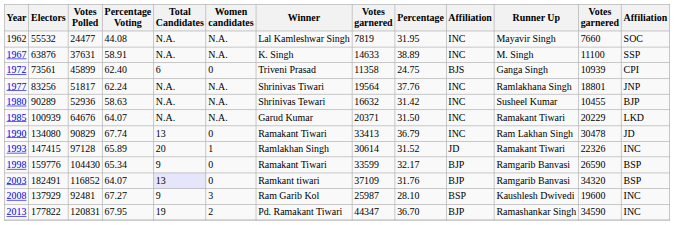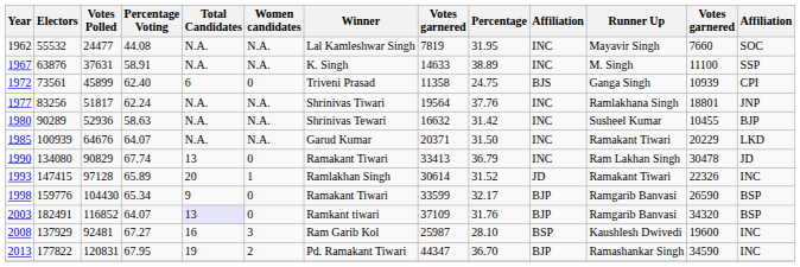 <table class="wikitable">
 <tr>
 <th>Year</th>
 <th>Electors</th>
 <th>Votes<br>Polled</th>
 <th>Percentage<br>Voting</th>
 <th>Total<br>Candidates</th>
 <th>Women<br>candidates</th>
 <th>Winner</th>
 <th>Votes<br>garnered</th>
 <th>Percentage</th>
 <th>Affiliation</th>
 <th>Runner Up</th>
 <th>Votes<br>garnered</th>
 <th>Affiliation</th>
 </tr>
 <tr>
 <td>1962</td>
 <td>55532</td>
 <td>24477</td>
 <td>44.08</td>
 <td>N.A.</td>
 <td>N.A.</td>
 <td>Lal Kamleshwar Singh</td>
 <td>7819</td>
 <td>31.95</td>
 <td>INC</td>
 <td>Mayavir Singh</td>
 <td>7660</td>
 <td>SOC</td>
 </tr>
 <tr>
 <td><a href='#'>1967</a></td>
 <td>63876</td>
 <td>37631</td>
 <td>58.91</td>
 <td>N.A.</td>
 <td>N.A.</td>
 <td>K. Singh</td>
 <td>14633</td>
 <td>38.89</td>
 <td>INC</td>
 <td>M. Singh</td>
 <td>11100</td>
 <td>SSP</td>
 </tr>
 <tr>
 <td><a href='#'>1972</a></td>
 <td>73561</td>
 <td>45899</td>
 <td>62.40</td>
 <td>6</td>
 <td>0</td>
 <td>Triveni Prasad</td>
 <td>11358</td>
 <td>24.75</td>
 <td>BJS</td>
 <td>Ganga Singh</td>
 <td>10939</td>
 <td>CPI</td>
 </tr>
 <tr>
 <td><a href='#'>1977</a></td>
 <td>83256</td>
 <td>51817</td>
 <td>62.24</td>
 <td>N.A.</td>
 <td>N.A.</td>
 <td>Shrinivas Tiwari</td>
 <td>19564</td>
 <td>37.76</td>
 <td>INC</td>
 <td>Ramlakhana Singh</td>
 <td>18801</td>
 <td>JNP</td>
 </tr>
 <tr>
 <td><a href='#'>1980</a></td>
 <td>90289</td>
 <td>52936</td>
 <td>58.63</td>
 <td>N.A.</td>
 <td>N.A.</td>
 <td>Shrinivas Tewari</td>
 <td>16632</td>
 <td>31.42</td>
 <td>INC</td>
 <td>Susheel Kumar</td>
 <td>10455</td>
 <td>BJP</td>
 </tr>
 <tr>
 <td><a href='#'>1985</a></td>
 <td>100939</td>
 <td>64676</td>
 <td>64.07</td>
 <td>N.A.</td>
 <td>N.A.</td>
 <td>Garud Kumar</td>
 <td>20371</td>
 <td>31.50</td>
 <td>INC</td>
 <td>Ramakant Tiwari</td>
 <td>20229</td>
 <td>LKD</td>
 </tr>
 <tr>
 <td><a href='#'>1990</a></td>
 <td>134080</td>
 <td>90829</td>
 <td>67.74</td>
 <td>13</td>
 <td>0</td>
 <td>Ramakant Tiwari</td>
 <td>33413</td>
 <td>36.79</td>
 <td>INC</td>
 <td>Ram Lakhan Singh</td>
 <td>30478</td>
 <td>JD</td>
 </tr>
 <tr>
 <td><a href='#'>1993</a></td>
 <td>147415</td>
 <td>97128</td>
 <td>65.89</td>
 <td>20</td>
 <td>1</td>
 <td>Ramlakhan Singh</td>
 <td>30614</td>
 <td>31.52</td>
 <td>JD</td>
 <td>Ramakant Tiwari</td>
 <td>22326</td>
 <td>INC</td>
 </tr>
 <tr>
 <td><a href='#'>1998</a></td>
 <td>159776</td>
 <td>104430</td>
 <td>65.34</td>
 <td>9</td>
 <td>0</td>
 <td>Ramakant Tiwari</td>
 <td>33599</td>
 <td>32.17</td>
 <td>BJP</td>
 <td>Ramgarib Banvasi</td>
 <td>26590</td>
 <td>BSP</td>
 </tr>
 <tr>
 <td><a href='#'>2003</a></td>
 <td>182491</td>
 <td>116852</td>
 <td>64.07</td>
 <td style="background: lavender;">13</td>
 <td>0</td>
 <td>Ramkant tiwari</td>
 <td>37109</td>
 <td>31.76</td>
 <td>BJP</td>
 <td>Ramgarib Banvasi</td>
 <td>34320</td>
 <td>BSP</td>
 </tr>
 <tr>
 <td><a href='#'>2008</a></td>
 <td>137929</td>
 <td>92481</td>
 <td>67.27</td>
-<td>9</td>
+<td>16</td>
 <td>3</td>
 <td>Ram Garib Kol</td>
 <td>25987</td>
 <td>28.10</td>
 <td>BSP</td>
 <td>Kaushlesh Dwivedi</td>
 <td>19600</td>
 <td>INC</td>
 </tr>
 <tr>
 <td><a href='#'>2013</a></td>
 <td>177822</td>
 <td>120831</td>
 <td>67.95</td>
 <td>19</td>
 <td>2</td>
 <td>Pd. Ramakant Tiwari</td>
 <td>44347</td>
 <td>36.70</td>
 <td>BJP</td>
 <td>Ramashankar Singh</td>
 <td>34590</td>
 <td>INC</td>
 </tr>
 <tr>
 </tr>
 </table>
